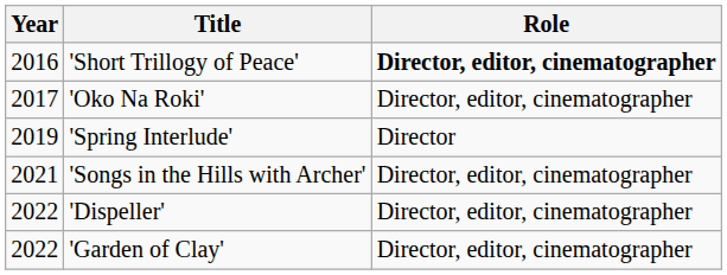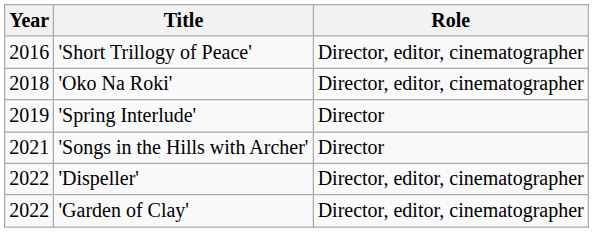 <table class="wikitable">
 <tr>
 <th>Year</th>
 <th>Title</th>
 <th>Role</th>
 </tr>
 <tr>
 <td>2016</td>
 <td>'Short Trillogy of Peace'</td>
-<td><strong>Director, editor, cinematographer</strong></td>
+<td>Director, editor, cinematographer</td>
 </tr>
 <tr>
-<td>2017</td>
+<td>2018</td>
 <td>'Oko Na Roki'</td>
 <td>Director, editor, cinematographer</td>
 </tr>
 <tr>
 <td>2019</td>
 <td>'Spring Interlude'</td>
 <td>Director</td>
 </tr>
 <tr>
 <td>2021</td>
 <td>'Songs in the Hills with Archer'</td>
-<td>Director, editor, cinematographer</td>
+<td>Director</td>
 </tr>
 <tr>
 <td>2022</td>
 <td>'Dispeller'</td>
 <td>Director, editor, cinematographer</td>
 </tr>
 <tr>
 <td>2022</td>
 <td>'Garden of Clay'</td>
 <td>Director, editor, cinematographer</td>
 </tr>
 </table>
